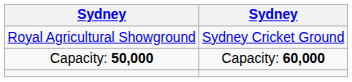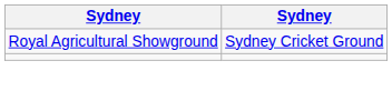 <table class="wikitable" style="text-align:center">
 <tr>
 <th><a href='#'>Sydney</a></th>
 <th><a href='#'>Sydney</a></th>
 </tr>
 <tr>
 <td><a href='#'>Royal Agricultural Showground</a></td>
 <td><a href='#'>Sydney Cricket Ground</a></td>
 </tr>
 <tr>
-<td>Capacity: <strong>50,000</strong></td>
-<td>Capacity: <strong>60,000</strong></td>
-</tr>
-<tr>
 <td></td>
 <td></td>
 </tr>
 </table>
